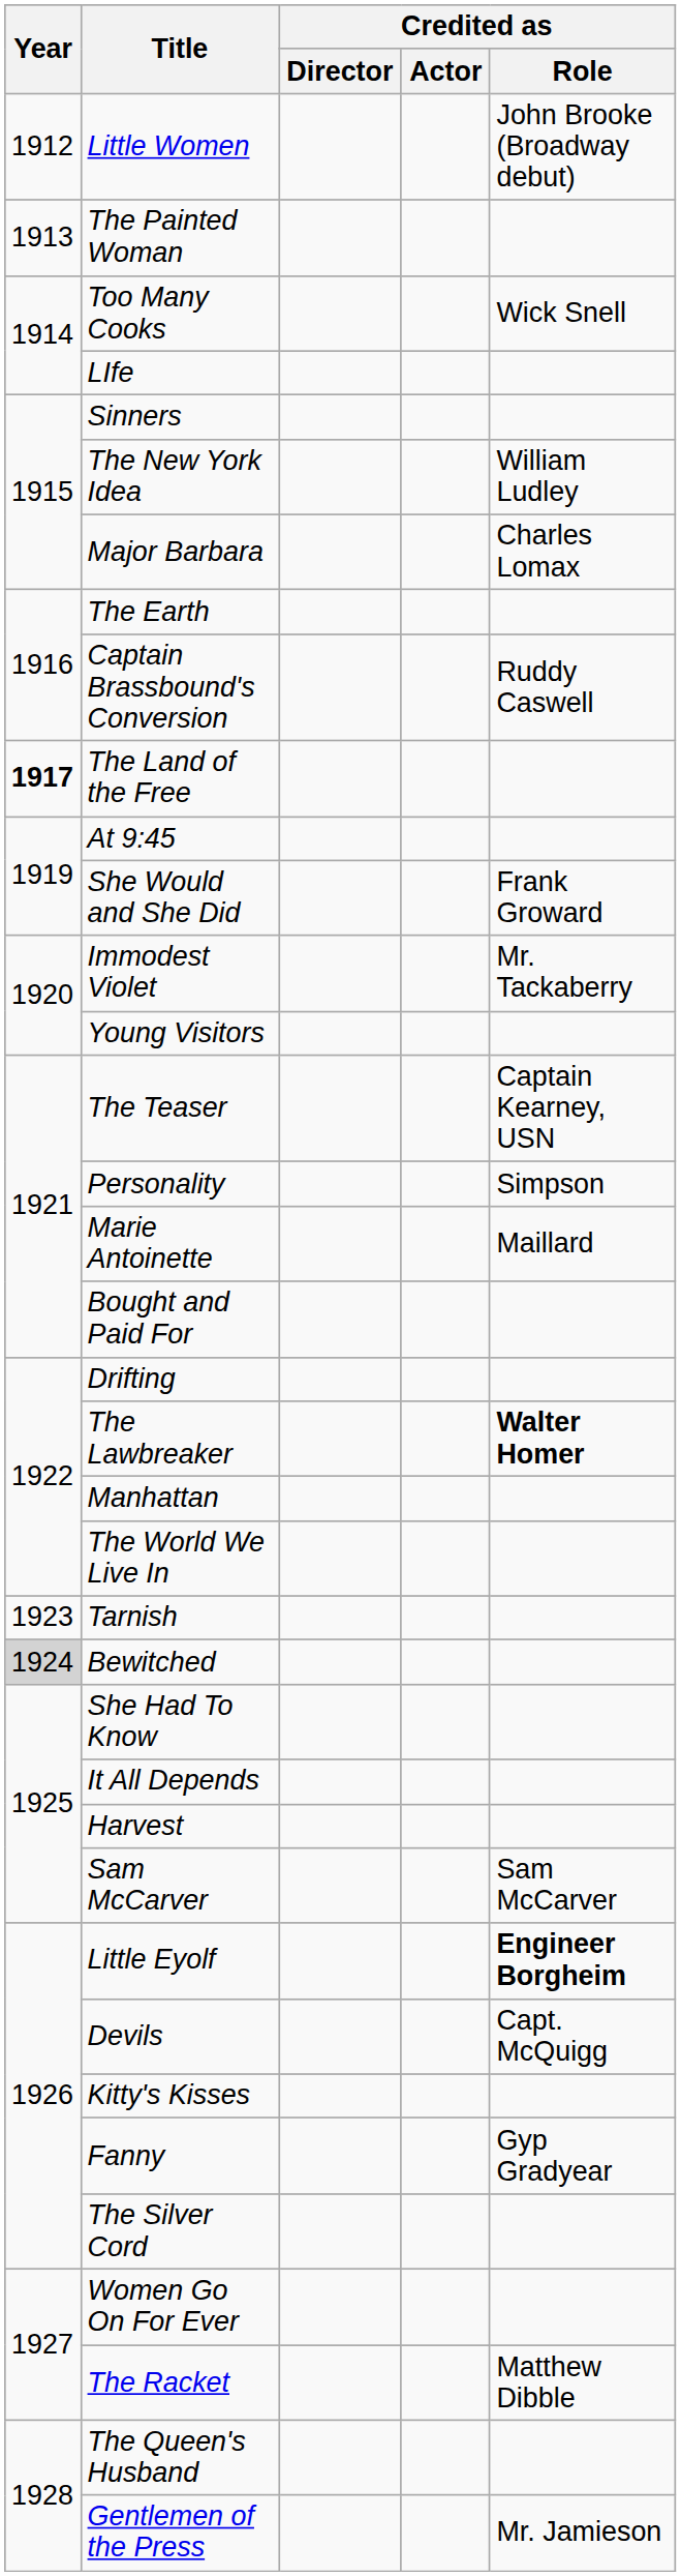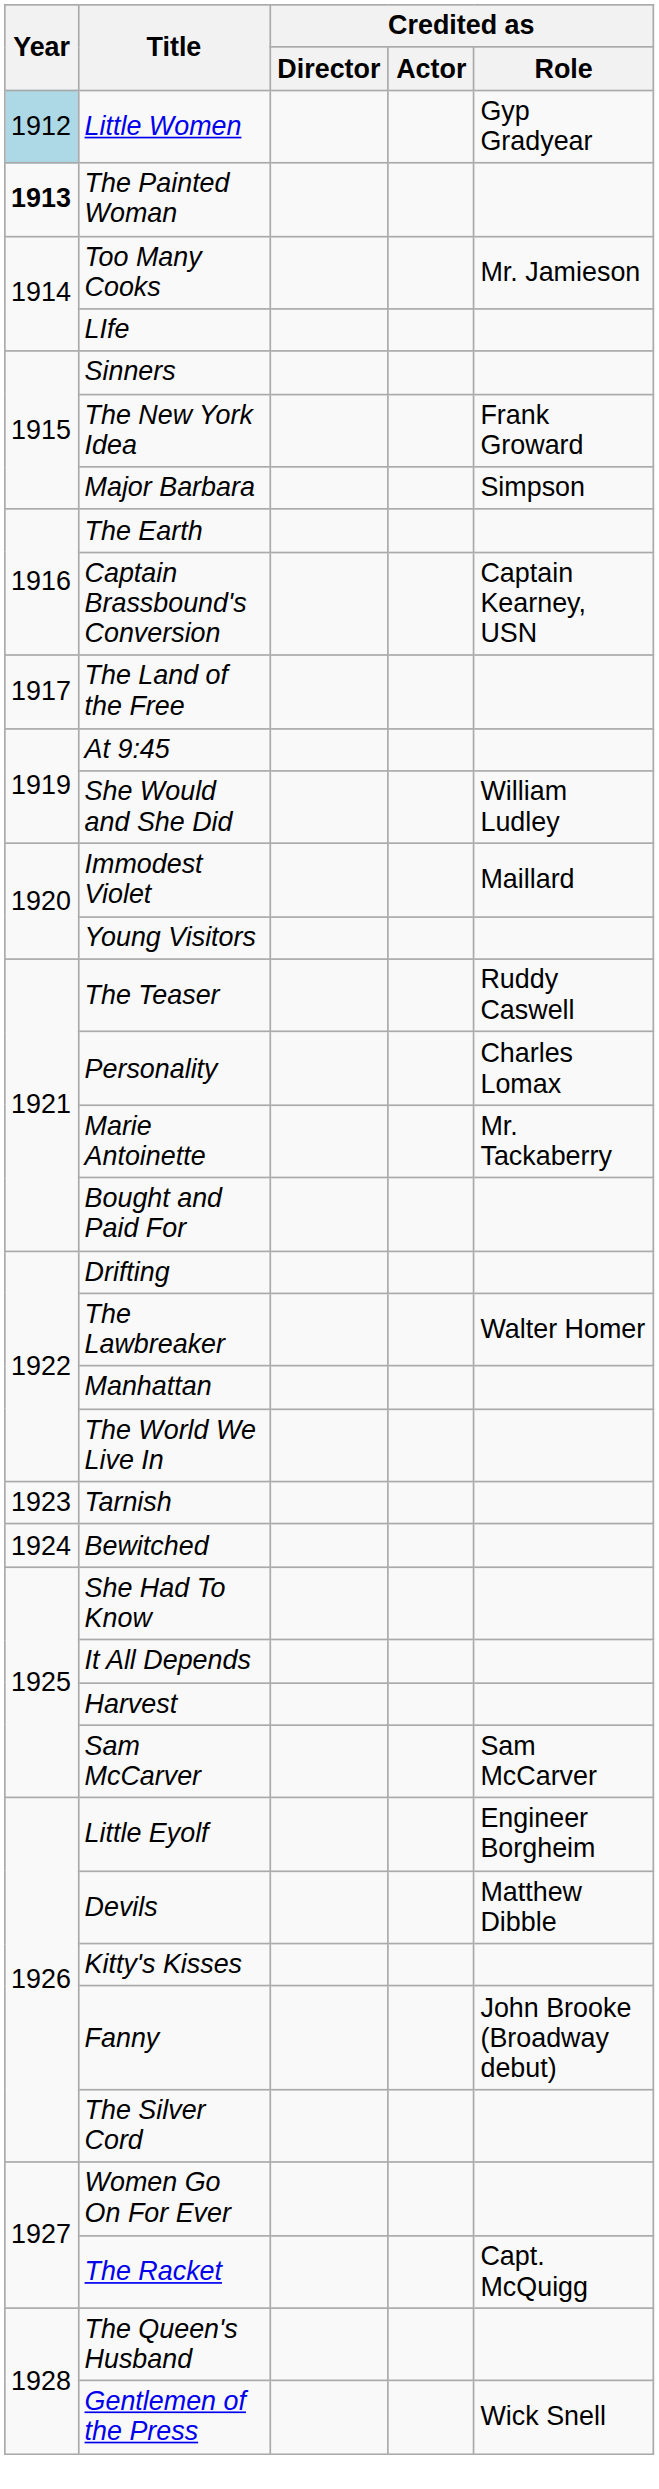 <table class=wikitable width=62%>
 <tr>
 <th width=2% rowspan=2>Year</th>
 <th width=25% rowspan=2>Title</th>
 <th colspan=3>Credited as</th>
 </tr>
 <tr>
 <th width=5%>Director</th>
 <th width=5%>Actor</th>
 <th width=25%>Role</th>
 </tr>
 <tr>
-<td>1912</td>
+<td style="background: lightblue;">1912</td>
 <td><em><a href='#'>Little Women</a></em></td>
 <td></td>
 <td></td>
-<td>John Brooke (Broadway debut)</td>
+<td>Gyp Gradyear</td>
 </tr>
 <tr>
-<td>1913</td>
+<td><strong>1913</strong></td>
 <td><em>The Painted Woman</em></td>
 <td></td>
 <td></td>
 <td></td>
 </tr>
 <tr>
 <td rowspan=2>1914</td>
 <td><em>Too Many Cooks</em></td>
 <td></td>
 <td></td>
-<td>Wick Snell</td>
+<td>Mr. Jamieson</td>
 </tr>
 <tr>
 <td><em>LIfe</em></td>
 <td></td>
 <td></td>
 <td></td>
 </tr>
 <tr>
 <td rowspan=3>1915</td>
 <td><em>Sinners</em></td>
 <td></td>
 <td></td>
 <td></td>
 </tr>
 <tr>
 <td><em>The New York Idea</em></td>
 <td></td>
 <td></td>
-<td>William Ludley</td>
+<td>Frank Groward</td>
 </tr>
 <tr>
 <td><em>Major Barbara</em></td>
 <td></td>
 <td></td>
-<td>Charles Lomax</td>
+<td>Simpson</td>
 </tr>
 <tr>
 <td rowspan=2>1916</td>
 <td><em>The Earth</em></td>
 <td></td>
 <td></td>
 <td></td>
 </tr>
 <tr>
 <td><em>Captain Brassbound's Conversion</em></td>
 <td></td>
 <td></td>
-<td>Ruddy Caswell</td>
+<td>Captain Kearney, USN</td>
 </tr>
 <tr>
-<td><strong>1917</strong></td>
+<td>1917</td>
 <td><em>The Land of the Free</em></td>
 <td></td>
 <td></td>
 <td></td>
 </tr>
 <tr>
 <td rowspan=2>1919</td>
 <td><em>At 9:45</em></td>
 <td></td>
 <td></td>
 <td></td>
 </tr>
 <tr>
 <td><em>She Would and She Did</em></td>
 <td></td>
 <td></td>
-<td>Frank Groward</td>
+<td>William Ludley</td>
 </tr>
 <tr>
 <td rowspan=2>1920</td>
 <td><em>Immodest Violet</em></td>
 <td></td>
 <td></td>
-<td>Mr. Tackaberry</td>
+<td>Maillard</td>
 </tr>
 <tr>
 <td><em>Young Visitors</em></td>
 <td></td>
 <td></td>
 <td></td>
 </tr>
 <tr>
 <td rowspan=4>1921</td>
 <td><em>The Teaser</em></td>
 <td></td>
 <td></td>
-<td>Captain Kearney, USN</td>
+<td>Ruddy Caswell</td>
 </tr>
 <tr>
 <td><em>Personality</em></td>
 <td></td>
 <td></td>
-<td>Simpson</td>
+<td>Charles Lomax</td>
 </tr>
 <tr>
 <td><em>Marie Antoinette</em></td>
 <td></td>
 <td></td>
-<td>Maillard</td>
+<td>Mr. Tackaberry</td>
 </tr>
 <tr>
 <td><em>Bought and Paid For</em></td>
 <td></td>
 <td></td>
 <td></td>
 </tr>
 <tr>
 <td rowspan=4>1922</td>
 <td><em>Drifting</em></td>
 <td></td>
 <td></td>
 <td></td>
 </tr>
 <tr>
 <td><em>The Lawbreaker</em></td>
 <td></td>
 <td></td>
-<td><strong>Walter Homer</strong></td>
+<td>Walter Homer</td>
 </tr>
 <tr>
 <td><em>Manhattan</em></td>
 <td></td>
 <td></td>
 <td></td>
 </tr>
 <tr>
 <td><em>The World We Live In</em></td>
 <td></td>
 <td></td>
 <td></td>
 </tr>
 <tr>
 <td>1923</td>
 <td><em>Tarnish</em></td>
 <td></td>
 <td></td>
 <td></td>
 </tr>
 <tr>
-<td style="background: lightgrey;">1924</td>
+<td>1924</td>
 <td><em>Bewitched</em></td>
 <td></td>
 <td></td>
 <td></td>
 </tr>
 <tr>
 <td rowspan=4>1925</td>
 <td><em>She Had To Know</em></td>
 <td></td>
 <td></td>
 <td></td>
 </tr>
 <tr>
 <td><em>It All Depends</em></td>
 <td></td>
 <td></td>
 <td></td>
 </tr>
 <tr>
 <td><em>Harvest</em></td>
 <td></td>
 <td></td>
 <td></td>
 </tr>
 <tr>
 <td><em>Sam McCarver</em></td>
 <td></td>
 <td></td>
 <td>Sam McCarver</td>
 </tr>
 <tr>
 <td rowspan=5>1926</td>
 <td><em>Little Eyolf</em></td>
 <td></td>
 <td></td>
-<td><strong>Engineer Borgheim</strong></td>
+<td>Engineer Borgheim</td>
 </tr>
 <tr>
 <td><em>Devils</em></td>
 <td></td>
 <td></td>
-<td>Capt. McQuigg</td>
+<td>Matthew Dibble</td>
 </tr>
 <tr>
 <td><em>Kitty's Kisses</em></td>
 <td></td>
 <td></td>
 <td></td>
 </tr>
 <tr>
 <td><em>Fanny</em></td>
 <td></td>
 <td></td>
-<td>Gyp Gradyear</td>
+<td>John Brooke (Broadway debut)</td>
 </tr>
 <tr>
 <td><em>The Silver Cord</em></td>
 <td></td>
 <td></td>
 <td></td>
 </tr>
 <tr>
 <td rowspan=2>1927</td>
 <td><em>Women Go On For Ever</em></td>
 <td></td>
 <td></td>
 <td></td>
 </tr>
 <tr>
 <td><em><a href='#'>The Racket</a> </em></td>
 <td></td>
 <td></td>
-<td>Matthew Dibble</td>
+<td>Capt. McQuigg</td>
 </tr>
 <tr>
 <td rowspan=2>1928</td>
 <td><em>The Queen's Husband</em></td>
 <td></td>
 <td></td>
 <td></td>
 </tr>
 <tr>
 <td><em><a href='#'>Gentlemen of the Press</a></em></td>
 <td></td>
 <td></td>
-<td>Mr. Jamieson</td>
+<td>Wick Snell</td>
 </tr>
 </table>
